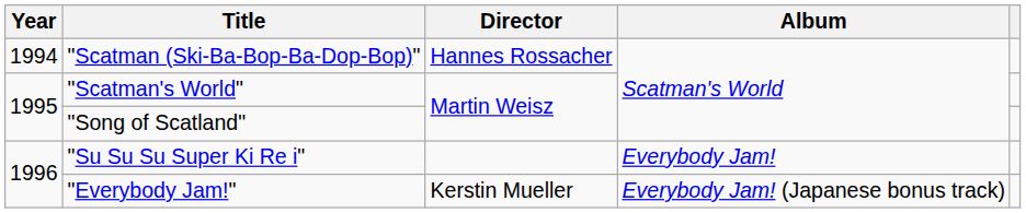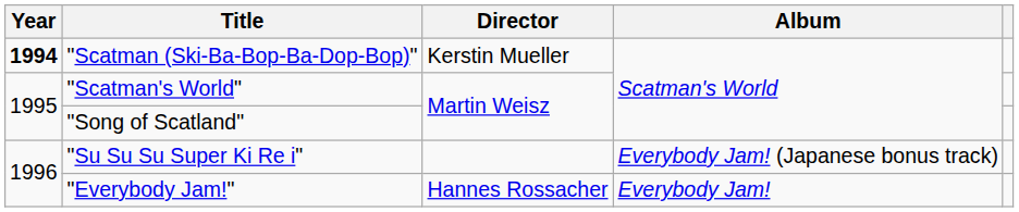 <table class="wikitable plainrowheaders">
 <tr>
 <th scope="col">Year</th>
 <th scope="col">Title</th>
 <th scope="col">Director</th>
 <th scope="col">Album</th>
 <th scope="col"></th>
 </tr>
 <tr>
-<td>1994</td>
+<td><strong>1994</strong></td>
 <td>"<a href='#'>Scatman (Ski-Ba-Bop-Ba-Dop-Bop)</a>"</td>
-<td><a href='#'>Hannes Rossacher</a></td>
+<td>Kerstin Mueller</td>
 <td rowspan="3"><em><a href='#'>Scatman's World</a></em></td>
 <td></td>
 </tr>
 <tr>
 <td rowspan="2">1995</td>
 <td>"<a href='#'>Scatman's World</a>"</td>
 <td rowspan="2"><a href='#'>Martin Weisz</a></td>
 <td></td>
 </tr>
 <tr>
 <td>"Song of Scatland"</td>
 <td></td>
 </tr>
 <tr>
 <td rowspan="2">1996</td>
 <td>"<a href='#'>Su Su Su Super Ki Re i</a>"</td>
 <td></td>
-<td><em><a href='#'>Everybody Jam!</a></em></td>
+<td><em><a href='#'>Everybody Jam!</a></em> (Japanese bonus track)</td>
 <td></td>
 </tr>
 <tr>
 <td>"<a href='#'>Everybody Jam!</a>"</td>
-<td>Kerstin Mueller</td>
-<td><em><a href='#'>Everybody Jam!</a></em> (Japanese bonus track)</td>
+<td><a href='#'>Hannes Rossacher</a></td>
+<td><em><a href='#'>Everybody Jam!</a></em></td>
 <td></td>
 </tr>
 </table>
